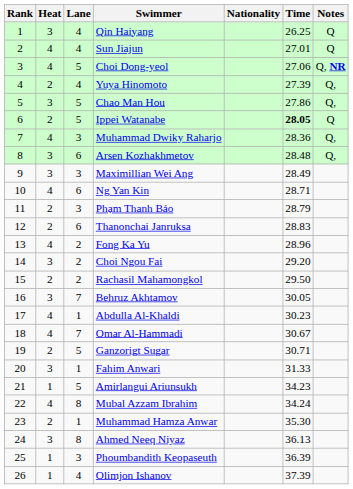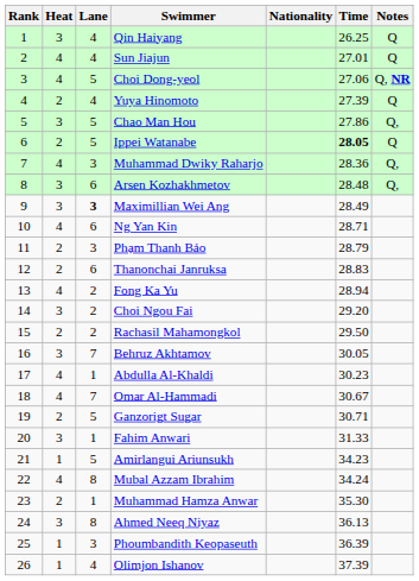 <table class="wikitable sortable" style="text-align:center">
 <tr>
 <th>Rank</th>
 <th>Heat</th>
 <th>Lane</th>
 <th>Swimmer</th>
 <th>Nationality</th>
 <th>Time</th>
 <th>Notes</th>
 </tr>
 <tr bgcolor=ccffcc>
 <td>1</td>
 <td>3</td>
 <td>4</td>
 <td align=left><a href='#'>Qin Haiyang</a></td>
 <td align=left></td>
 <td>26.25</td>
 <td>Q</td>
 </tr>
 <tr bgcolor=ccffcc>
 <td>2</td>
 <td>4</td>
 <td>4</td>
 <td align=left><a href='#'>Sun Jiajun</a></td>
 <td align=left></td>
 <td>27.01</td>
 <td>Q</td>
 </tr>
 <tr bgcolor=ccffcc>
 <td>3</td>
 <td>4</td>
 <td>5</td>
 <td align=left><a href='#'>Choi Dong-yeol</a></td>
 <td align=left></td>
 <td>27.06</td>
 <td>Q, <strong><a href='#'>NR</a></strong></td>
 </tr>
 <tr bgcolor=ccffcc>
 <td>4</td>
 <td>2</td>
 <td>4</td>
 <td align=left><a href='#'>Yuya Hinomoto</a></td>
 <td align=left></td>
 <td>27.39</td>
-<td>Q, </td>
+<td>Q</td>
 </tr>
 <tr bgcolor=ccffcc>
 <td>5</td>
 <td>3</td>
 <td>5</td>
 <td align=left><a href='#'>Chao Man Hou</a></td>
 <td align=left></td>
 <td>27.86</td>
 <td>Q, </td>
 </tr>
 <tr bgcolor=ccffcc>
 <td>6</td>
 <td>2</td>
 <td>5</td>
 <td align=left><a href='#'>Ippei Watanabe</a></td>
 <td align=left></td>
 <td><strong>28.05</strong></td>
 <td>Q</td>
 </tr>
 <tr bgcolor=ccffcc>
 <td>7</td>
 <td>4</td>
 <td>3</td>
 <td align=left><a href='#'>Muhammad Dwiky Raharjo</a></td>
 <td align=left></td>
 <td>28.36</td>
 <td>Q, </td>
 </tr>
 <tr bgcolor=ccffcc>
 <td>8</td>
 <td>3</td>
 <td>6</td>
 <td align=left><a href='#'>Arsen Kozhakhmetov</a></td>
 <td align=left></td>
 <td>28.48</td>
 <td>Q, </td>
 </tr>
 <tr>
 <td>9</td>
 <td>3</td>
-<td>3</td>
+<td><strong>3</strong></td>
 <td align=left><a href='#'>Maximillian Wei Ang</a></td>
 <td align=left></td>
 <td>28.49</td>
 <td></td>
 </tr>
 <tr>
 <td>10</td>
 <td>4</td>
 <td>6</td>
 <td align=left><a href='#'>Ng Yan Kin</a></td>
 <td align=left></td>
 <td>28.71</td>
 <td></td>
 </tr>
 <tr>
 <td>11</td>
 <td>2</td>
 <td>3</td>
 <td align=left><a href='#'>Phạm Thanh Bảo</a></td>
 <td align=left></td>
 <td>28.79</td>
 <td></td>
 </tr>
 <tr>
 <td>12</td>
 <td>2</td>
 <td>6</td>
 <td align=left><a href='#'>Thanonchai Janruksa</a></td>
 <td align=left></td>
 <td>28.83</td>
 <td></td>
 </tr>
 <tr>
 <td>13</td>
 <td>4</td>
 <td>2</td>
 <td align=left><a href='#'>Fong Ka Yu</a></td>
 <td align=left></td>
-<td>28.96</td>
+<td>28.94</td>
 <td></td>
 </tr>
 <tr>
 <td>14</td>
 <td>3</td>
 <td>2</td>
 <td align=left><a href='#'>Choi Ngou Fai</a></td>
 <td align=left></td>
 <td>29.20</td>
 <td></td>
 </tr>
 <tr>
 <td>15</td>
 <td>2</td>
 <td>2</td>
 <td align=left><a href='#'>Rachasil Mahamongkol</a></td>
 <td align=left></td>
 <td>29.50</td>
 <td></td>
 </tr>
 <tr>
 <td>16</td>
 <td>3</td>
 <td>7</td>
 <td align=left><a href='#'>Behruz Akhtamov</a></td>
 <td align=left></td>
 <td>30.05</td>
 <td></td>
 </tr>
 <tr>
 <td>17</td>
 <td>4</td>
 <td>1</td>
 <td align=left><a href='#'>Abdulla Al-Khaldi</a></td>
 <td align=left></td>
 <td>30.23</td>
 <td></td>
 </tr>
 <tr>
 <td>18</td>
 <td>4</td>
 <td>7</td>
 <td align=left><a href='#'>Omar Al-Hammadi</a></td>
 <td align=left></td>
 <td>30.67</td>
 <td></td>
 </tr>
 <tr>
 <td>19</td>
 <td>2</td>
 <td>5</td>
 <td align=left><a href='#'>Ganzorigt Sugar</a></td>
 <td align=left></td>
 <td>30.71</td>
 <td></td>
 </tr>
 <tr>
 <td>20</td>
 <td>3</td>
 <td>1</td>
 <td align=left><a href='#'>Fahim Anwari</a></td>
 <td align=left></td>
 <td>31.33</td>
 <td></td>
 </tr>
 <tr>
 <td>21</td>
 <td>1</td>
 <td>5</td>
 <td align=left><a href='#'>Amirlangui Ariunsukh</a></td>
 <td align=left></td>
 <td>34.23</td>
 <td></td>
 </tr>
 <tr>
 <td>22</td>
 <td>4</td>
 <td>8</td>
 <td align=left><a href='#'>Mubal Azzam Ibrahim</a></td>
 <td align=left></td>
 <td>34.24</td>
 <td></td>
 </tr>
 <tr>
 <td>23</td>
 <td>2</td>
 <td>1</td>
 <td align=left><a href='#'>Muhammad Hamza Anwar</a></td>
 <td align=left></td>
 <td>35.30</td>
 <td></td>
 </tr>
 <tr>
 <td>24</td>
 <td>3</td>
 <td>8</td>
 <td align=left><a href='#'>Ahmed Neeq Niyaz</a></td>
 <td align=left></td>
 <td>36.13</td>
 <td></td>
 </tr>
 <tr>
 <td>25</td>
 <td>1</td>
 <td>3</td>
 <td align=left><a href='#'>Phoumbandith Keopaseuth</a></td>
 <td align=left></td>
 <td>36.39</td>
 <td></td>
 </tr>
 <tr>
 <td>26</td>
 <td>1</td>
 <td>4</td>
 <td align=left><a href='#'>Olimjon Ishanov</a></td>
 <td align=left></td>
 <td>37.39</td>
 <td></td>
 </tr>
 </table>
